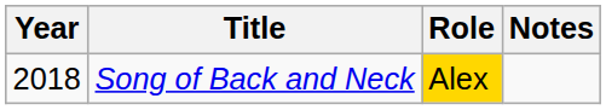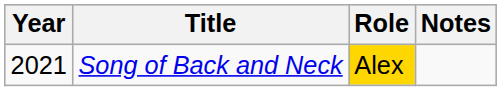 <table class="wikitable">
 <tr>
 <th>Year</th>
 <th>Title</th>
 <th>Role</th>
 <th class="unsortable">Notes</th>
 </tr>
 <tr>
-<td>2018</td>
+<td>2021</td>
 <td><em><a href='#'>Song of Back and Neck</a></em></td>
 <td style="background: gold;">Alex</td>
 <td></td>
 </tr>
 </table>
